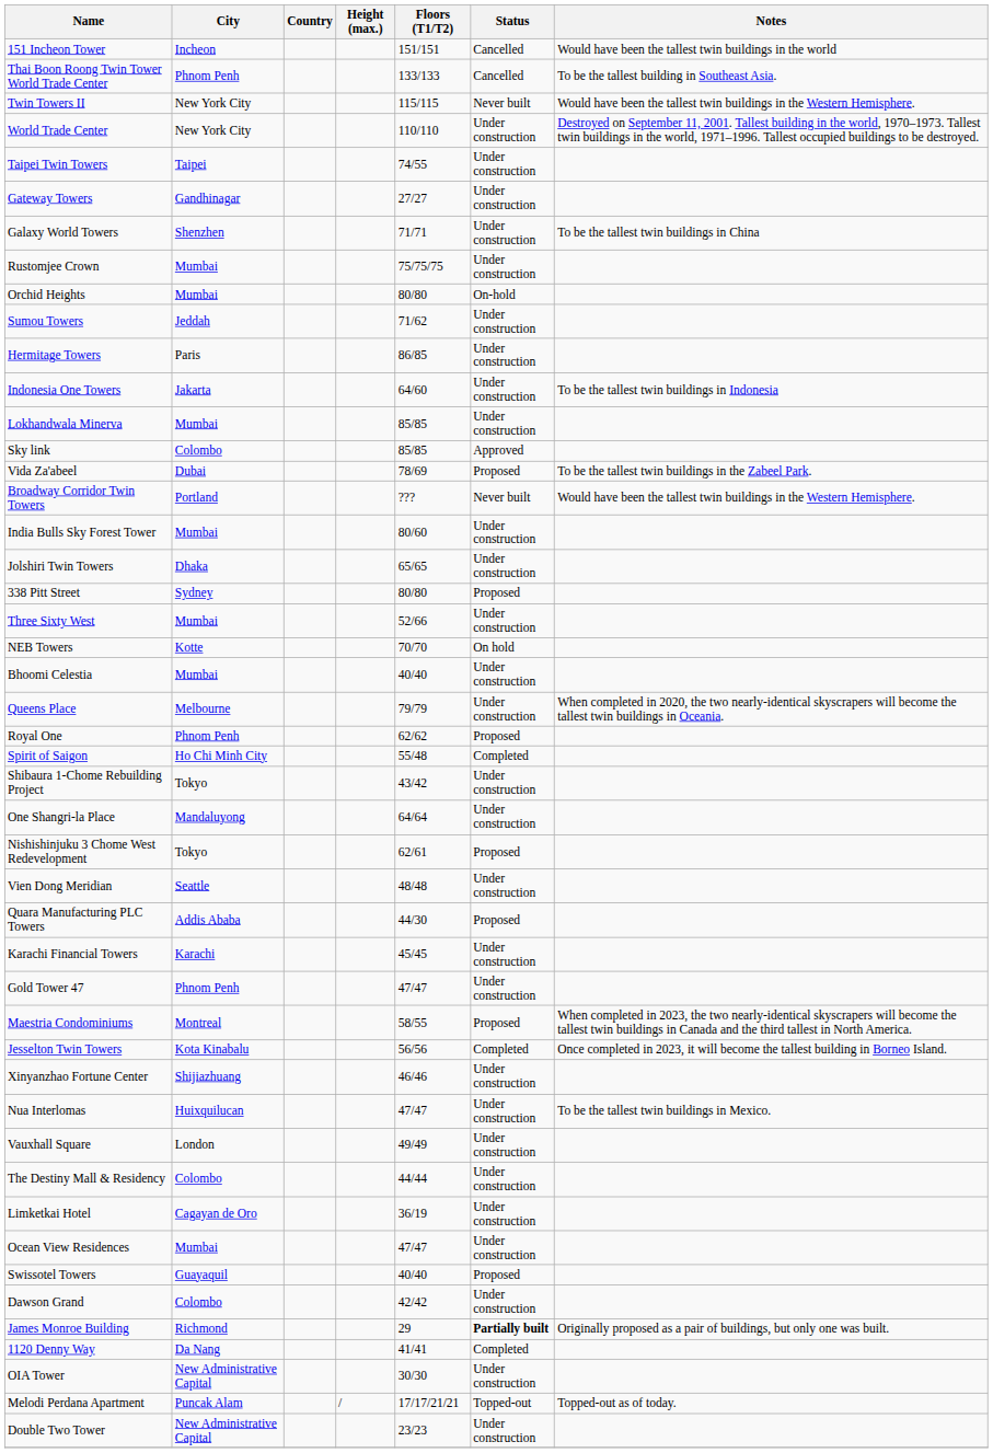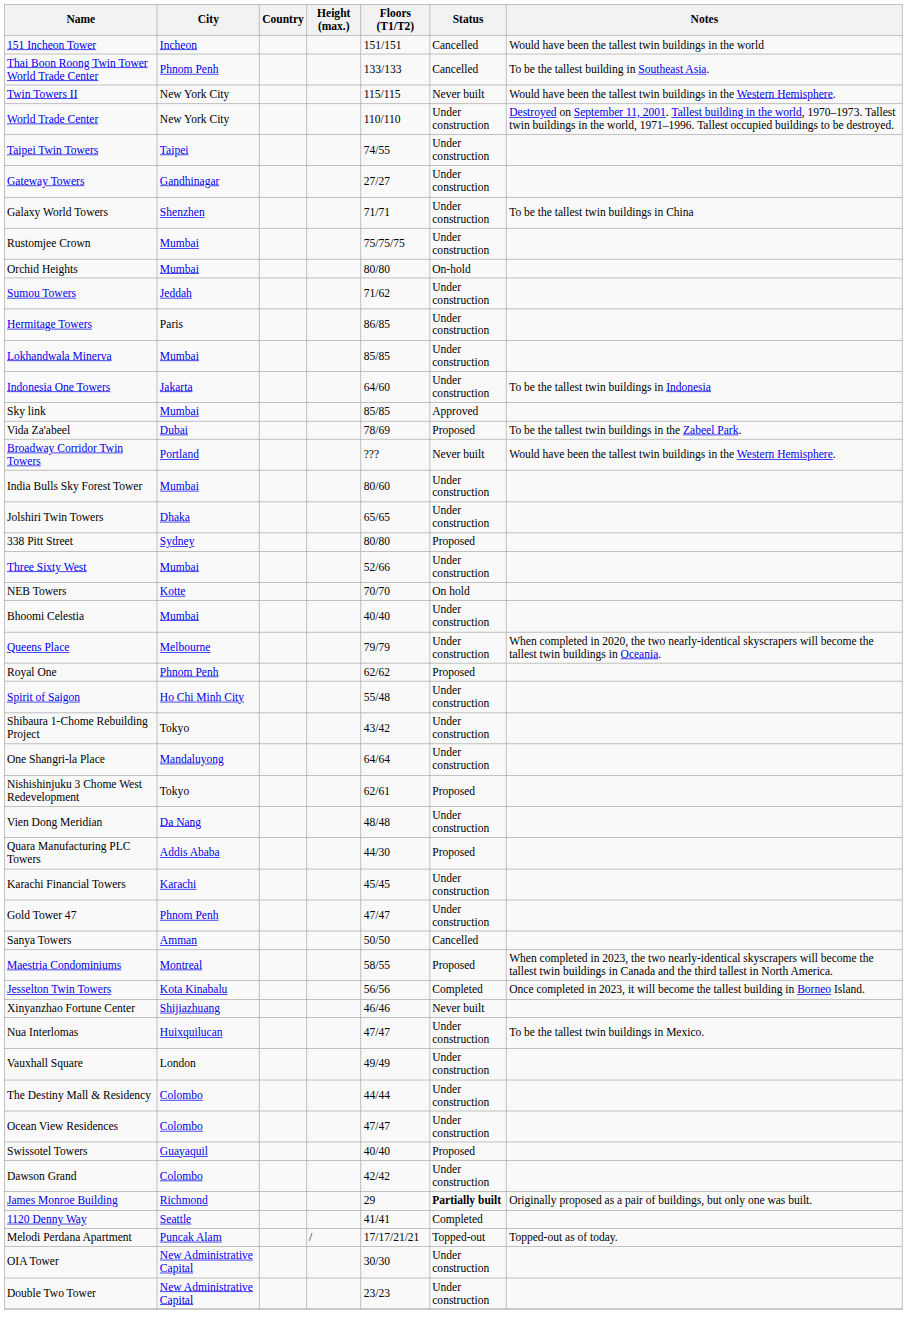 <table class="wikitable sortable">
 <tr>
 <th>Name</th>
 <th>City</th>
 <th>Country</th>
 <th>Height (max.)</th>
 <th>Floors (T1/T2)</th>
 <th>Status</th>
 <th>Notes</th>
 </tr>
 <tr>
 <td><a href='#'>151 Incheon Tower</a></td>
 <td><a href='#'>Incheon</a></td>
 <td></td>
 <td></td>
 <td>151/151</td>
 <td>Cancelled</td>
 <td>Would have been the tallest twin buildings in the world</td>
 </tr>
 <tr>
 <td><a href='#'>Thai Boon Roong Twin Tower World Trade Center</a></td>
 <td><a href='#'>Phnom Penh</a></td>
 <td></td>
 <td></td>
 <td>133/133</td>
 <td>Cancelled</td>
 <td>To be the tallest building in <a href='#'>Southeast Asia</a>.</td>
 </tr>
 <tr>
 <td><a href='#'>Twin Towers II</a></td>
 <td>New York City</td>
 <td></td>
 <td></td>
 <td>115/115</td>
 <td>Never built</td>
 <td>Would have been the tallest twin buildings in the <a href='#'>Western Hemisphere</a>.</td>
 </tr>
 <tr>
 <td><a href='#'>World Trade Center</a></td>
 <td>New York City</td>
 <td></td>
 <td></td>
 <td>110/110</td>
 <td>Under construction</td>
 <td><a href='#'>Destroyed</a> on <a href='#'>September 11, 2001</a>. <a href='#'>Tallest building in the world</a>, 1970–1973. Tallest twin buildings in the world, 1971–1996. Tallest occupied buildings to be destroyed.</td>
 </tr>
 <tr>
 <td><a href='#'>Taipei Twin Towers</a></td>
 <td><a href='#'>Taipei</a></td>
 <td></td>
 <td></td>
 <td>74/55</td>
 <td>Under construction</td>
 <td> </td>
 </tr>
 <tr>
 <td><a href='#'>Gateway Towers</a></td>
 <td><a href='#'>Gandhinagar</a></td>
 <td></td>
 <td></td>
 <td>27/27</td>
 <td>Under construction</td>
 <td> </td>
 </tr>
 <tr>
 <td>Galaxy World Towers</td>
 <td><a href='#'>Shenzhen</a></td>
 <td></td>
 <td></td>
 <td>71/71</td>
 <td>Under construction</td>
 <td>To be the tallest twin buildings in China</td>
 </tr>
 <tr>
 <td>Rustomjee Crown</td>
 <td><a href='#'>Mumbai</a></td>
 <td></td>
 <td></td>
 <td>75/75/75</td>
 <td>Under construction</td>
 <td> </td>
 </tr>
 <tr>
 <td>Orchid Heights</td>
 <td><a href='#'>Mumbai</a></td>
 <td></td>
 <td></td>
 <td>80/80</td>
 <td>On-hold</td>
 <td> </td>
 </tr>
 <tr>
 <td><a href='#'>Sumou Towers</a></td>
 <td><a href='#'>Jeddah</a></td>
 <td></td>
 <td></td>
 <td>71/62</td>
 <td>Under construction</td>
 <td> </td>
 </tr>
 <tr>
 <td><a href='#'>Hermitage Towers</a></td>
 <td>Paris</td>
 <td></td>
 <td></td>
 <td>86/85</td>
 <td>Under construction</td>
 <td> </td>
 </tr>
 <tr>
+<td><a href='#'>Lokhandwala Minerva</a></td>
+<td><a href='#'>Mumbai</a></td>
+<td></td>
+<td></td>
+<td>85/85</td>
+<td>Under construction</td>
+<td> </td>
+</tr>
+<tr>
 <td><a href='#'>Indonesia One Towers</a></td>
 <td><a href='#'>Jakarta</a></td>
 <td></td>
 <td></td>
 <td>64/60</td>
 <td>Under construction</td>
 <td>To be the tallest twin buildings in <a href='#'>Indonesia</a></td>
 </tr>
 <tr>
-<td><a href='#'>Lokhandwala Minerva</a></td>
+<td>Sky link</td>
 <td><a href='#'>Mumbai</a></td>
-<td></td>
-<td></td>
-<td>85/85</td>
-<td>Under construction</td>
-<td> </td>
-</tr>
-<tr>
-<td>Sky link</td>
-<td><a href='#'>Colombo</a></td>
 <td></td>
 <td></td>
 <td>85/85</td>
 <td>Approved</td>
 <td> </td>
 </tr>
 <tr>
 <td>Vida Za'abeel</td>
 <td><a href='#'>Dubai</a></td>
 <td></td>
 <td></td>
 <td>78/69</td>
 <td>Proposed</td>
 <td>To be the tallest twin buildings in the <a href='#'>Zabeel Park</a>.</td>
 </tr>
 <tr>
 <td><a href='#'>Broadway Corridor Twin Towers</a></td>
 <td><a href='#'>Portland</a></td>
 <td></td>
 <td></td>
 <td>???</td>
 <td>Never built</td>
 <td>Would have been the tallest twin buildings in the <a href='#'>Western Hemisphere</a>.</td>
 </tr>
 <tr>
 <td>India Bulls Sky Forest Tower</td>
 <td><a href='#'>Mumbai</a></td>
 <td></td>
 <td></td>
 <td>80/60</td>
 <td>Under construction</td>
 <td> </td>
 </tr>
 <tr>
 <td>Jolshiri Twin Towers</td>
 <td><a href='#'>Dhaka</a></td>
 <td></td>
 <td></td>
 <td>65/65</td>
 <td>Under construction</td>
 <td></td>
 </tr>
 <tr>
 <td>338 Pitt Street</td>
 <td><a href='#'>Sydney</a></td>
 <td></td>
 <td></td>
 <td>80/80</td>
 <td>Proposed</td>
 <td></td>
 </tr>
 <tr>
 <td><a href='#'>Three Sixty West</a></td>
 <td><a href='#'>Mumbai</a></td>
 <td></td>
 <td></td>
 <td>52/66</td>
 <td>Under construction</td>
 <td></td>
 </tr>
 <tr>
 <td>NEB Towers</td>
 <td><a href='#'>Kotte</a></td>
 <td></td>
 <td></td>
 <td>70/70</td>
 <td>On hold</td>
 <td> </td>
 </tr>
 <tr>
 <td>Bhoomi Celestia</td>
 <td><a href='#'>Mumbai</a></td>
 <td></td>
 <td></td>
 <td>40/40</td>
 <td>Under construction</td>
 <td> </td>
 </tr>
 <tr>
 <td><a href='#'>Queens Place</a></td>
 <td><a href='#'>Melbourne</a></td>
 <td></td>
 <td></td>
 <td>79/79</td>
 <td>Under construction</td>
 <td>When completed in 2020, the two nearly-identical skyscrapers will become the tallest twin buildings in <a href='#'>Oceania</a>.</td>
 </tr>
 <tr>
 <td>Royal One</td>
 <td><a href='#'>Phnom Penh</a></td>
 <td></td>
 <td></td>
 <td>62/62</td>
 <td>Proposed</td>
 <td> </td>
 </tr>
 <tr>
 <td><a href='#'>Spirit of Saigon</a></td>
 <td><a href='#'>Ho Chi Minh City</a></td>
 <td></td>
 <td></td>
 <td>55/48</td>
-<td>Completed</td>
+<td>Under construction</td>
 <td> </td>
 </tr>
 <tr>
 <td>Shibaura 1-Chome Rebuilding Project</td>
 <td>Tokyo</td>
 <td></td>
 <td></td>
 <td>43/42</td>
 <td>Under construction</td>
 <td></td>
 </tr>
 <tr>
 <td>One Shangri-la Place</td>
 <td><a href='#'>Mandaluyong</a></td>
 <td></td>
 <td></td>
 <td>64/64</td>
 <td>Under construction</td>
 <td> </td>
 </tr>
 <tr>
 <td>Nishishinjuku 3 Chome West Redevelopment</td>
 <td>Tokyo</td>
 <td></td>
 <td></td>
 <td>62/61</td>
 <td>Proposed</td>
 <td></td>
 </tr>
 <tr>
 <td>Vien Dong Meridian</td>
-<td><a href='#'>Seattle</a></td>
+<td><a href='#'>Da Nang</a></td>
 <td></td>
 <td></td>
 <td>48/48</td>
 <td>Under construction</td>
 <td> </td>
 </tr>
 <tr>
 <td>Quara Manufacturing PLC Towers</td>
 <td><a href='#'>Addis Ababa</a></td>
 <td></td>
 <td></td>
 <td>44/30</td>
 <td>Proposed</td>
 <td> </td>
 </tr>
 <tr>
 <td>Karachi Financial Towers</td>
 <td><a href='#'>Karachi</a></td>
 <td></td>
 <td></td>
 <td>45/45</td>
 <td>Under construction</td>
 <td> </td>
 </tr>
 <tr>
 <td>Gold Tower 47</td>
 <td><a href='#'>Phnom Penh</a></td>
 <td></td>
 <td></td>
 <td>47/47</td>
 <td>Under construction</td>
 <td> </td>
 </tr>
 <tr>
+<td>Sanya Towers</td>
+<td><a href='#'>Amman</a></td>
+<td></td>
+<td></td>
+<td>50/50</td>
+<td>Cancelled</td>
+<td> </td>
+</tr>
+<tr>
 <td><a href='#'>Maestria Condominiums</a></td>
 <td><a href='#'>Montreal</a></td>
 <td></td>
 <td></td>
 <td>58/55</td>
 <td>Proposed</td>
 <td>When completed in 2023, the two nearly-identical skyscrapers will become the tallest twin buildings in Canada and the third tallest in North America.</td>
 </tr>
 <tr>
 <td><a href='#'>Jesselton Twin Towers</a></td>
 <td><a href='#'>Kota Kinabalu</a></td>
 <td></td>
 <td></td>
 <td>56/56</td>
 <td>Completed</td>
 <td>Once completed in 2023, it will become the tallest building in <a href='#'>Borneo</a> Island.</td>
 </tr>
 <tr>
 <td>Xinyanzhao Fortune Center</td>
 <td><a href='#'>Shijiazhuang</a></td>
 <td></td>
 <td></td>
 <td>46/46</td>
-<td>Under construction</td>
+<td>Never built</td>
 <td> </td>
 </tr>
 <tr>
 <td>Nua Interlomas</td>
 <td><a href='#'>Huixquilucan</a></td>
 <td></td>
 <td></td>
 <td>47/47</td>
 <td>Under construction</td>
 <td>To be the tallest twin buildings in Mexico.</td>
 </tr>
 <tr>
 <td>Vauxhall Square</td>
 <td>London</td>
 <td></td>
 <td></td>
 <td>49/49</td>
 <td>Under construction</td>
 <td> </td>
 </tr>
 <tr>
 <td>The Destiny Mall & Residency</td>
 <td><a href='#'>Colombo</a></td>
 <td></td>
 <td></td>
 <td>44/44</td>
 <td>Under construction</td>
 <td></td>
 </tr>
 <tr>
-<td>Limketkai Hotel</td>
-<td><a href='#'>Cagayan de Oro</a></td>
-<td></td>
-<td></td>
-<td>36/19</td>
-<td>Under construction</td>
-<td> </td>
-</tr>
-<tr>
 <td>Ocean View Residences</td>
-<td><a href='#'>Mumbai</a></td>
+<td><a href='#'>Colombo</a></td>
 <td></td>
 <td></td>
 <td>47/47</td>
 <td>Under construction</td>
 <td> </td>
 </tr>
 <tr>
 <td>Swissotel Towers</td>
 <td><a href='#'>Guayaquil</a></td>
 <td></td>
 <td></td>
 <td>40/40</td>
 <td>Proposed</td>
 <td> </td>
 </tr>
 <tr>
 <td>Dawson Grand</td>
 <td><a href='#'>Colombo</a></td>
 <td></td>
 <td></td>
 <td>42/42</td>
 <td>Under construction</td>
 <td> </td>
 </tr>
 <tr>
 <td><a href='#'>James Monroe Building</a></td>
 <td><a href='#'>Richmond</a></td>
 <td></td>
 <td></td>
 <td>29</td>
 <td><strong>Partially built</strong></td>
 <td>Originally proposed as a pair of buildings, but only one was built.</td>
 </tr>
 <tr>
 <td><a href='#'>1120 Denny Way</a></td>
-<td><a href='#'>Da Nang</a></td>
+<td><a href='#'>Seattle</a></td>
 <td></td>
 <td></td>
 <td>41/41</td>
 <td>Completed</td>
-<td> </td>
-</tr>
-<tr>
-<td>OIA Tower</td>
-<td><a href='#'>New Administrative Capital</a></td>
-<td></td>
-<td></td>
-<td>30/30</td>
-<td>Under construction</td>
 <td> </td>
 </tr>
 <tr>
 <td>Melodi Perdana Apartment</td>
 <td><a href='#'>Puncak Alam</a></td>
 <td></td>
 <td>/</td>
 <td>17/17/21/21</td>
 <td>Topped-out</td>
 <td>Topped-out as of today.</td>
+</tr>
+<tr>
+<td>OIA Tower</td>
+<td><a href='#'>New Administrative Capital</a></td>
+<td></td>
+<td></td>
+<td>30/30</td>
+<td>Under construction</td>
+<td> </td>
 </tr>
 <tr>
 <td>Double Two Tower</td>
 <td><a href='#'>New Administrative Capital</a></td>
 <td></td>
 <td></td>
 <td>23/23</td>
 <td>Under construction</td>
 <td></td>
 </tr>
 <tr>
 </tr>
 </table>
